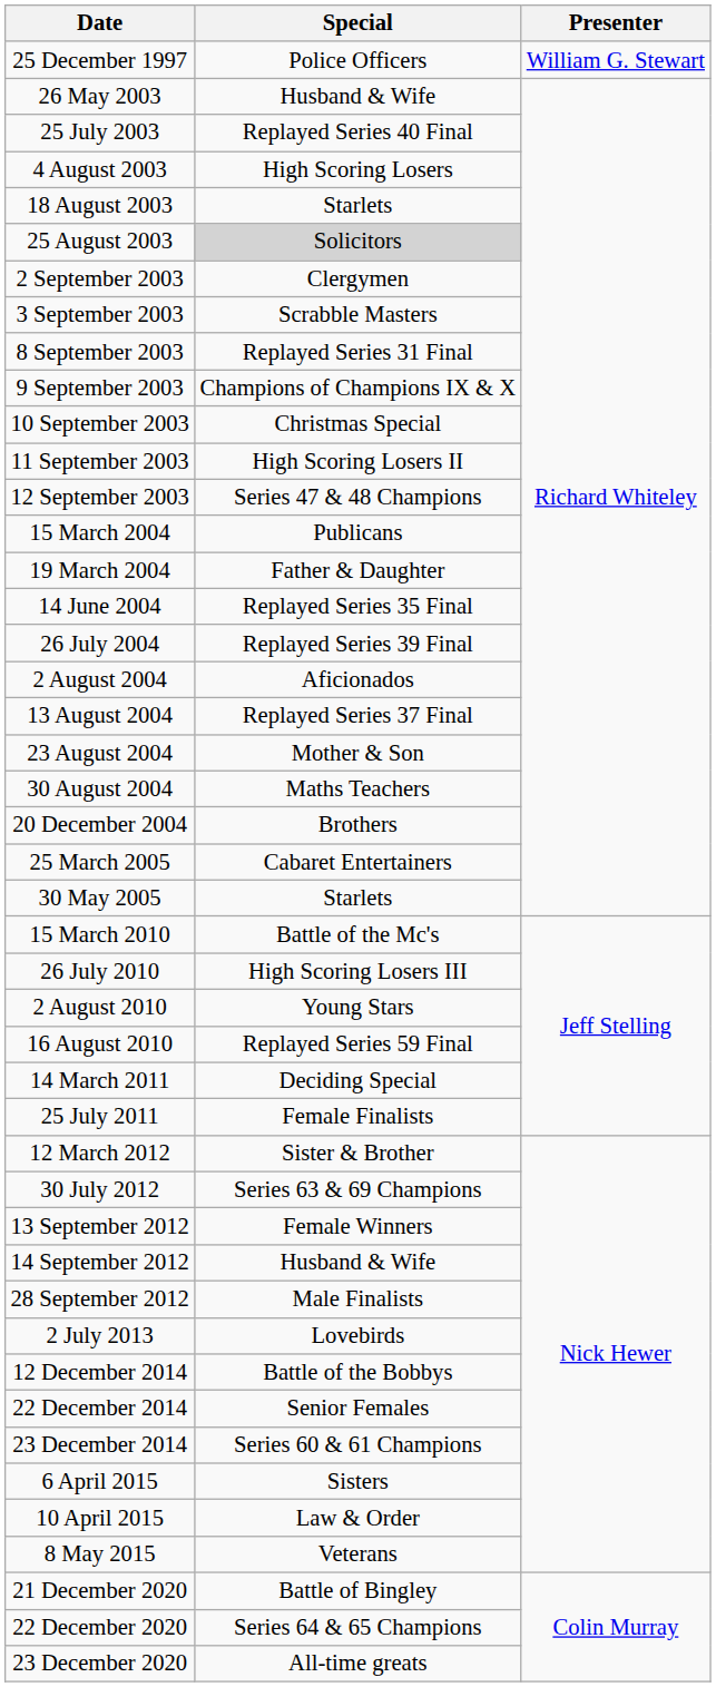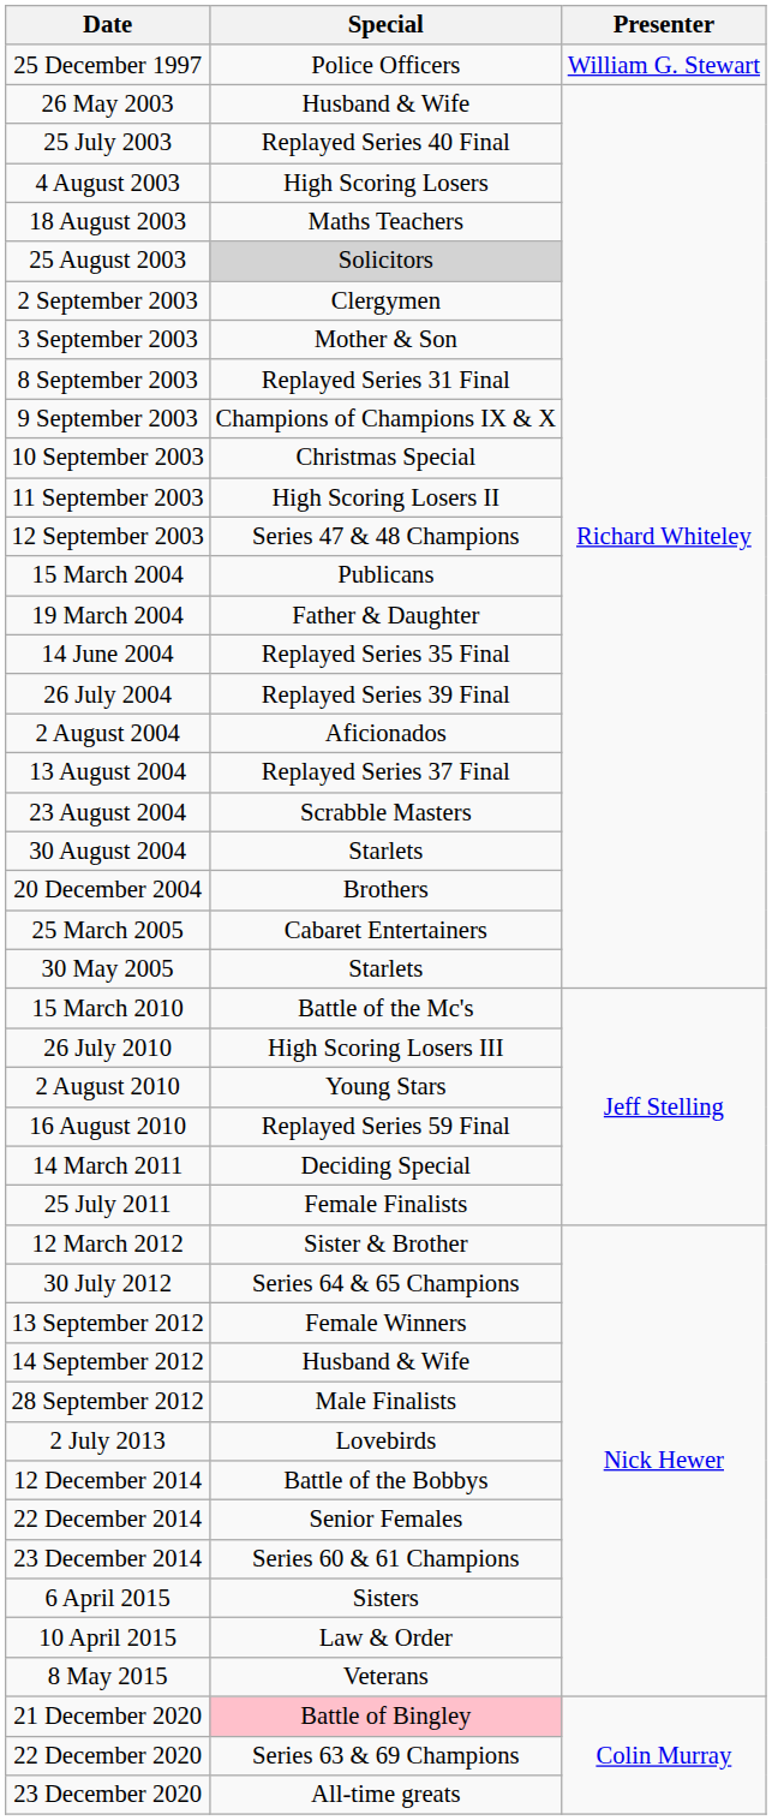 <table class="wikitable" style="text-align: center;" style="font-size:95%">
 <tr>
 <th>Date</th>
 <th>Special</th>
 <th>Presenter</th>
 </tr>
 <tr>
 <td>25 December 1997</td>
 <td>Police Officers</td>
 <td><a href='#'>William G. Stewart</a></td>
 </tr>
 <tr>
 <td>26 May 2003</td>
 <td>Husband & Wife</td>
 <td rowspan="23"><a href='#'>Richard Whiteley</a></td>
 </tr>
 <tr>
 <td>25 July 2003</td>
 <td>Replayed Series 40 Final</td>
 </tr>
 <tr>
 <td>4 August 2003</td>
 <td>High Scoring Losers</td>
 </tr>
 <tr>
 <td>18 August 2003</td>
-<td>Starlets</td>
+<td>Maths Teachers</td>
 </tr>
 <tr>
 <td>25 August 2003</td>
 <td style="background: lightgrey;">Solicitors</td>
 </tr>
 <tr>
 <td>2 September 2003</td>
 <td>Clergymen</td>
 </tr>
 <tr>
 <td>3 September 2003</td>
-<td>Scrabble Masters</td>
+<td>Mother & Son</td>
 </tr>
 <tr>
 <td>8 September 2003</td>
 <td>Replayed Series 31 Final</td>
 </tr>
 <tr>
 <td>9 September 2003</td>
 <td>Champions of Champions IX & X</td>
 </tr>
 <tr>
 <td>10 September 2003</td>
 <td>Christmas Special</td>
 </tr>
 <tr>
 <td>11 September 2003</td>
 <td>High Scoring Losers II</td>
 </tr>
 <tr>
 <td>12 September 2003</td>
 <td>Series 47 & 48 Champions</td>
 </tr>
 <tr>
 <td>15 March 2004</td>
 <td>Publicans</td>
 </tr>
 <tr>
 <td>19 March 2004</td>
 <td>Father & Daughter</td>
 </tr>
 <tr>
 <td>14 June 2004</td>
 <td>Replayed Series 35 Final</td>
 </tr>
 <tr>
 <td>26 July 2004</td>
 <td>Replayed Series 39 Final</td>
 </tr>
 <tr>
 <td>2 August 2004</td>
 <td>Aficionados</td>
 </tr>
 <tr>
 <td>13 August 2004</td>
 <td>Replayed Series 37 Final</td>
 </tr>
 <tr>
 <td>23 August 2004</td>
-<td>Mother & Son</td>
+<td>Scrabble Masters</td>
 </tr>
 <tr>
 <td>30 August 2004</td>
-<td>Maths Teachers</td>
+<td>Starlets</td>
 </tr>
 <tr>
 <td>20 December 2004</td>
 <td>Brothers</td>
 </tr>
 <tr>
 <td>25 March 2005</td>
 <td>Cabaret Entertainers</td>
 </tr>
 <tr>
 <td>30 May 2005</td>
 <td>Starlets</td>
 </tr>
 <tr>
 <td>15 March 2010</td>
 <td>Battle of the Mc's</td>
 <td rowspan="6"><a href='#'>Jeff Stelling</a></td>
 </tr>
 <tr>
 <td>26 July 2010</td>
 <td>High Scoring Losers III</td>
 </tr>
 <tr>
 <td>2 August 2010</td>
 <td>Young Stars</td>
 </tr>
 <tr>
 <td>16 August 2010</td>
 <td>Replayed Series 59 Final</td>
 </tr>
 <tr>
 <td>14 March 2011</td>
 <td>Deciding Special</td>
 </tr>
 <tr>
 <td>25 July 2011</td>
 <td>Female Finalists</td>
 </tr>
 <tr>
 <td>12 March 2012</td>
 <td>Sister & Brother</td>
 <td rowspan="12"><a href='#'>Nick Hewer</a></td>
 </tr>
 <tr>
 <td>30 July 2012</td>
-<td>Series 63 & 69 Champions</td>
+<td>Series 64 & 65 Champions</td>
 </tr>
 <tr>
 <td>13 September 2012</td>
 <td>Female Winners</td>
 </tr>
 <tr>
 <td>14 September 2012</td>
 <td>Husband & Wife</td>
 </tr>
 <tr>
 <td>28 September 2012</td>
 <td>Male Finalists</td>
 </tr>
 <tr>
 <td>2 July 2013</td>
 <td>Lovebirds</td>
 </tr>
 <tr>
 <td>12 December 2014</td>
 <td>Battle of the Bobbys</td>
 </tr>
 <tr>
 <td>22 December 2014</td>
 <td>Senior Females</td>
 </tr>
 <tr>
 <td>23 December 2014</td>
 <td>Series 60 & 61 Champions</td>
 </tr>
 <tr>
 <td>6 April 2015</td>
 <td>Sisters</td>
 </tr>
 <tr>
 <td>10 April 2015</td>
 <td>Law & Order</td>
 </tr>
 <tr>
 <td>8 May 2015</td>
 <td>Veterans</td>
 </tr>
 <tr>
 <td>21 December 2020</td>
-<td>Battle of Bingley</td>
+<td style="background: pink;">Battle of Bingley</td>
 <td rowspan="3"><a href='#'>Colin Murray</a></td>
 </tr>
 <tr>
 <td>22 December 2020</td>
-<td>Series 64 & 65 Champions</td>
+<td>Series 63 & 69 Champions</td>
 </tr>
 <tr>
 <td>23 December 2020</td>
 <td>All-time greats</td>
 </tr>
 </table>
